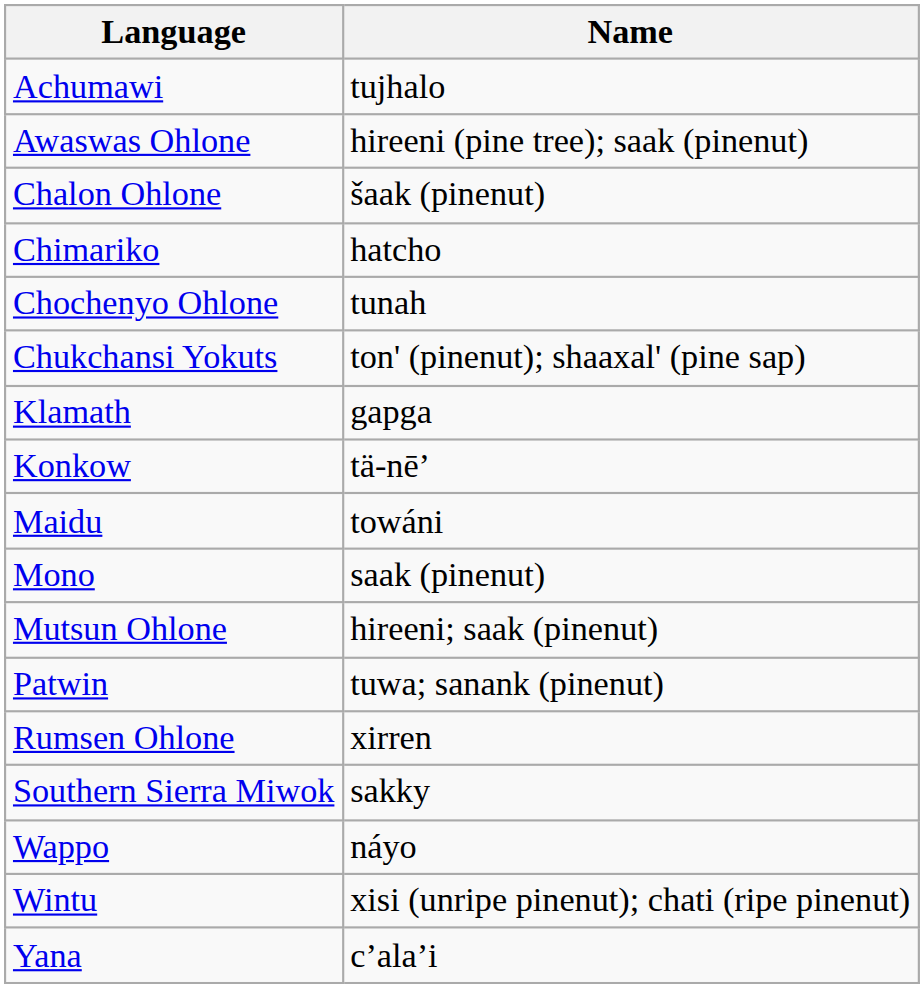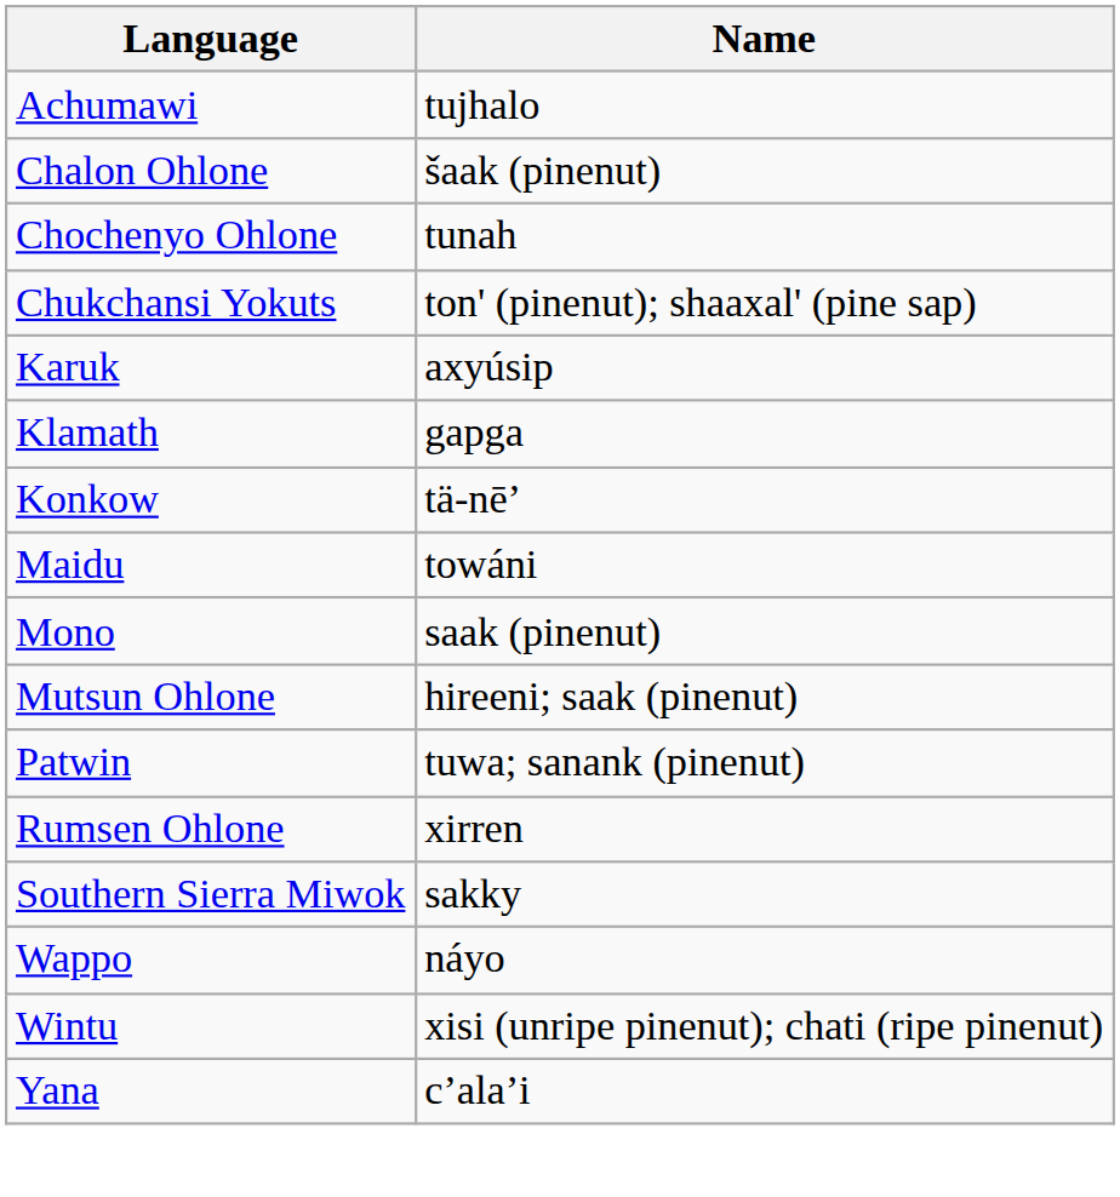 <table class="wikitable">
 <tr>
 <th>Language</th>
 <th>Name</th>
 </tr>
 <tr>
 <td><a href='#'>Achumawi</a></td>
 <td>tujhalo</td>
 </tr>
 <tr>
-<td><a href='#'>Awaswas Ohlone</a></td>
-<td>hireeni (pine tree); saak (pinenut)</td>
-</tr>
-<tr>
 <td><a href='#'>Chalon Ohlone</a></td>
 <td>šaak (pinenut)</td>
-</tr>
-<tr>
-<td><a href='#'>Chimariko</a></td>
-<td>hatcho</td>
 </tr>
 <tr>
 <td><a href='#'>Chochenyo Ohlone</a></td>
 <td>tunah</td>
 </tr>
 <tr>
 <td><a href='#'>Chukchansi Yokuts</a></td>
 <td>ton' (pinenut); shaaxal' (pine sap)</td>
+</tr>
+<tr>
+<td><a href='#'>Karuk</a></td>
+<td>axyúsip</td>
 </tr>
 <tr>
 <td><a href='#'>Klamath</a></td>
 <td>gapga </td>
 </tr>
 <tr>
 <td><a href='#'>Konkow</a></td>
 <td>tä-nē’ </td>
 </tr>
 <tr>
 <td><a href='#'>Maidu</a></td>
 <td>towáni</td>
 </tr>
 <tr>
 <td><a href='#'>Mono</a></td>
 <td>saak (pinenut)</td>
 </tr>
 <tr>
 <td><a href='#'>Mutsun Ohlone</a></td>
 <td>hireeni; saak (pinenut)</td>
 </tr>
 <tr>
 <td><a href='#'>Patwin</a></td>
 <td>tuwa; sanank (pinenut)</td>
 </tr>
 <tr>
 <td><a href='#'>Rumsen Ohlone</a></td>
 <td>xirren</td>
 </tr>
 <tr>
 <td><a href='#'>Southern Sierra Miwok</a></td>
 <td>sakky</td>
 </tr>
 <tr>
 <td><a href='#'>Wappo</a></td>
 <td>náyo</td>
 </tr>
 <tr>
 <td><a href='#'>Wintu</a></td>
 <td>xisi (unripe pinenut); chati (ripe pinenut)</td>
 </tr>
 <tr>
 <td><a href='#'>Yana</a></td>
 <td>c’ala’i </td>
 </tr>
 </table>
